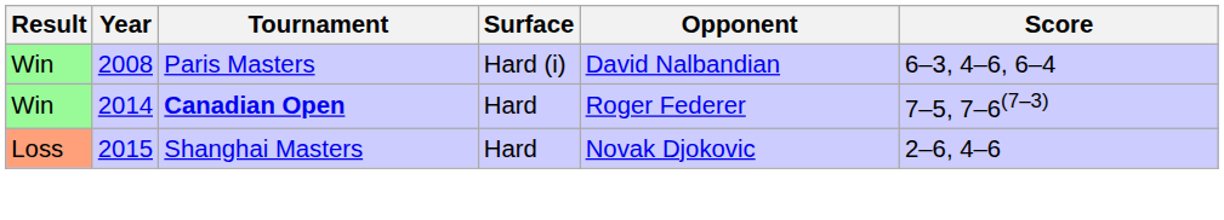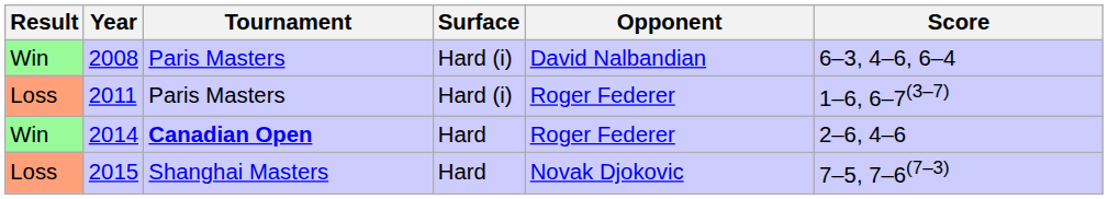 <table class="sortable wikitable">
 <tr>
 <th>Result</th>
 <th>Year</th>
 <th width=200>Tournament</th>
 <th>Surface</th>
 <th width=200>Opponent</th>
 <th width=200 class=unsortable>Score</th>
 </tr>
 <tr style="background:#ccf;">
 <td style="background:#98fb98;">Win</td>
 <td><a href='#'>2008</a></td>
 <td><a href='#'>Paris Masters</a></td>
 <td>Hard (i)</td>
 <td> <a href='#'>David Nalbandian</a></td>
 <td>6–3, 4–6, 6–4</td>
 </tr>
 <tr style="background:#ccf;">
+<td bgcolor=FFA07A>Loss</td>
+<td><a href='#'>2011</a></td>
+<td>Paris Masters</td>
+<td>Hard (i)</td>
+<td> <a href='#'>Roger Federer</a></td>
+<td>1–6, 6–7<sup>(3–7)</sup></td>
+</tr>
+<tr style="background:#ccf;">
 <td style="background:#98fb98;">Win</td>
 <td><a href='#'>2014</a></td>
 <td><strong><a href='#'>Canadian Open</a></strong></td>
 <td>Hard</td>
 <td> <a href='#'>Roger Federer</a></td>
-<td>7–5, 7–6<sup>(7–3)</sup></td>
+<td>2–6, 4–6</td>
 </tr>
 <tr style="background:#ccf;">
 <td bgcolor=FFA07A>Loss</td>
 <td><a href='#'>2015</a></td>
 <td><a href='#'>Shanghai Masters</a></td>
 <td>Hard</td>
 <td> <a href='#'>Novak Djokovic</a></td>
-<td>2–6, 4–6</td>
+<td>7–5, 7–6<sup>(7–3)</sup></td>
 </tr>
 </table>
